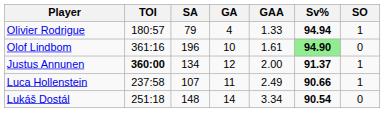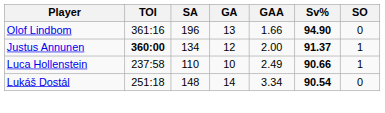 <table class="wikitable sortable" style="text-align:center;">
 <tr>
 <th width="170px">Player</th>
 <th width="60px">TOI</th>
 <th width="50px">SA</th>
 <th width="50px">GA</th>
 <th width="60px">GAA</th>
 <th width="60px">Sv%</th>
 <th width="50px">SO</th>
 </tr>
 <tr>
-<td style="text-align:left;"> <a href='#'>Olivier Rodrigue</a></td>
-<td>180:57</td>
-<td>79</td>
-<td>4</td>
-<td>1.33</td>
-<td><strong>94.94</strong></td>
-<td>1</td>
-</tr>
-<tr>
 <td style="text-align:left;"> <a href='#'>Olof Lindbom</a></td>
 <td>361:16</td>
 <td>196</td>
-<td>10</td>
-<td>1.61</td>
-<td style="background: lightgreen;"><strong>94.90</strong></td>
+<td>13</td>
+<td>1.66</td>
+<td><strong>94.90</strong></td>
 <td>0</td>
 </tr>
 <tr>
 <td style="text-align:left;"> <a href='#'>Justus Annunen</a></td>
 <td><strong>360:00</strong></td>
 <td>134</td>
 <td>12</td>
 <td>2.00</td>
 <td><strong>91.37</strong></td>
 <td>1</td>
 </tr>
 <tr>
 <td style="text-align:left;"> <a href='#'>Luca Hollenstein</a></td>
 <td>237:58</td>
-<td>107</td>
-<td>11</td>
+<td>110</td>
+<td>10</td>
 <td>2.49</td>
 <td><strong>90.66</strong></td>
 <td>1</td>
 </tr>
 <tr>
 <td style="text-align:left;"> <a href='#'>Lukáš Dostál</a></td>
 <td>251:18</td>
 <td>148</td>
 <td>14</td>
 <td>3.34</td>
 <td><strong>90.54</strong></td>
 <td>0</td>
 </tr>
 </table>
